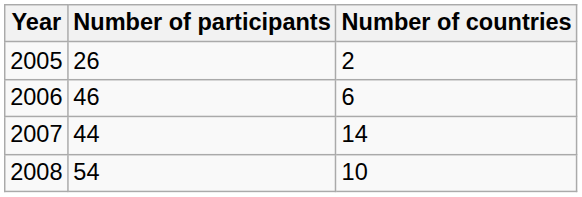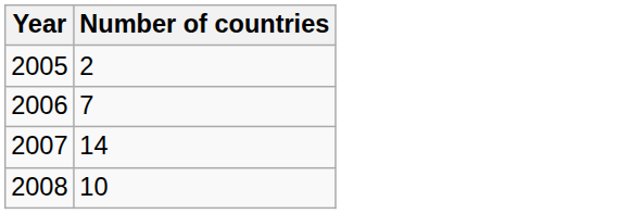 <table class="wikitable">
 <tr>
 <th>Year</th>
-<th>Number of participants</th>
 <th>Number of countries</th>
 </tr>
 <tr>
 <td>2005</td>
-<td>26</td>
 <td>2</td>
 </tr>
 <tr>
 <td>2006</td>
-<td>46</td>
-<td>6</td>
+<td>7</td>
 </tr>
 <tr>
 <td>2007</td>
-<td>44</td>
 <td>14</td>
 </tr>
 <tr>
 <td>2008</td>
-<td>54</td>
 <td>10</td>
 </tr>
 </table>
